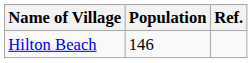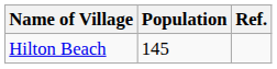 <table class="wikitable">
 <tr>
 <th>Name of Village</th>
 <th>Population</th>
 <th>Ref.</th>
 </tr>
 <tr>
 <td><a href='#'>Hilton Beach</a></td>
-<td>146</td>
+<td>145</td>
 <td></td>
 </tr>
 </table>
